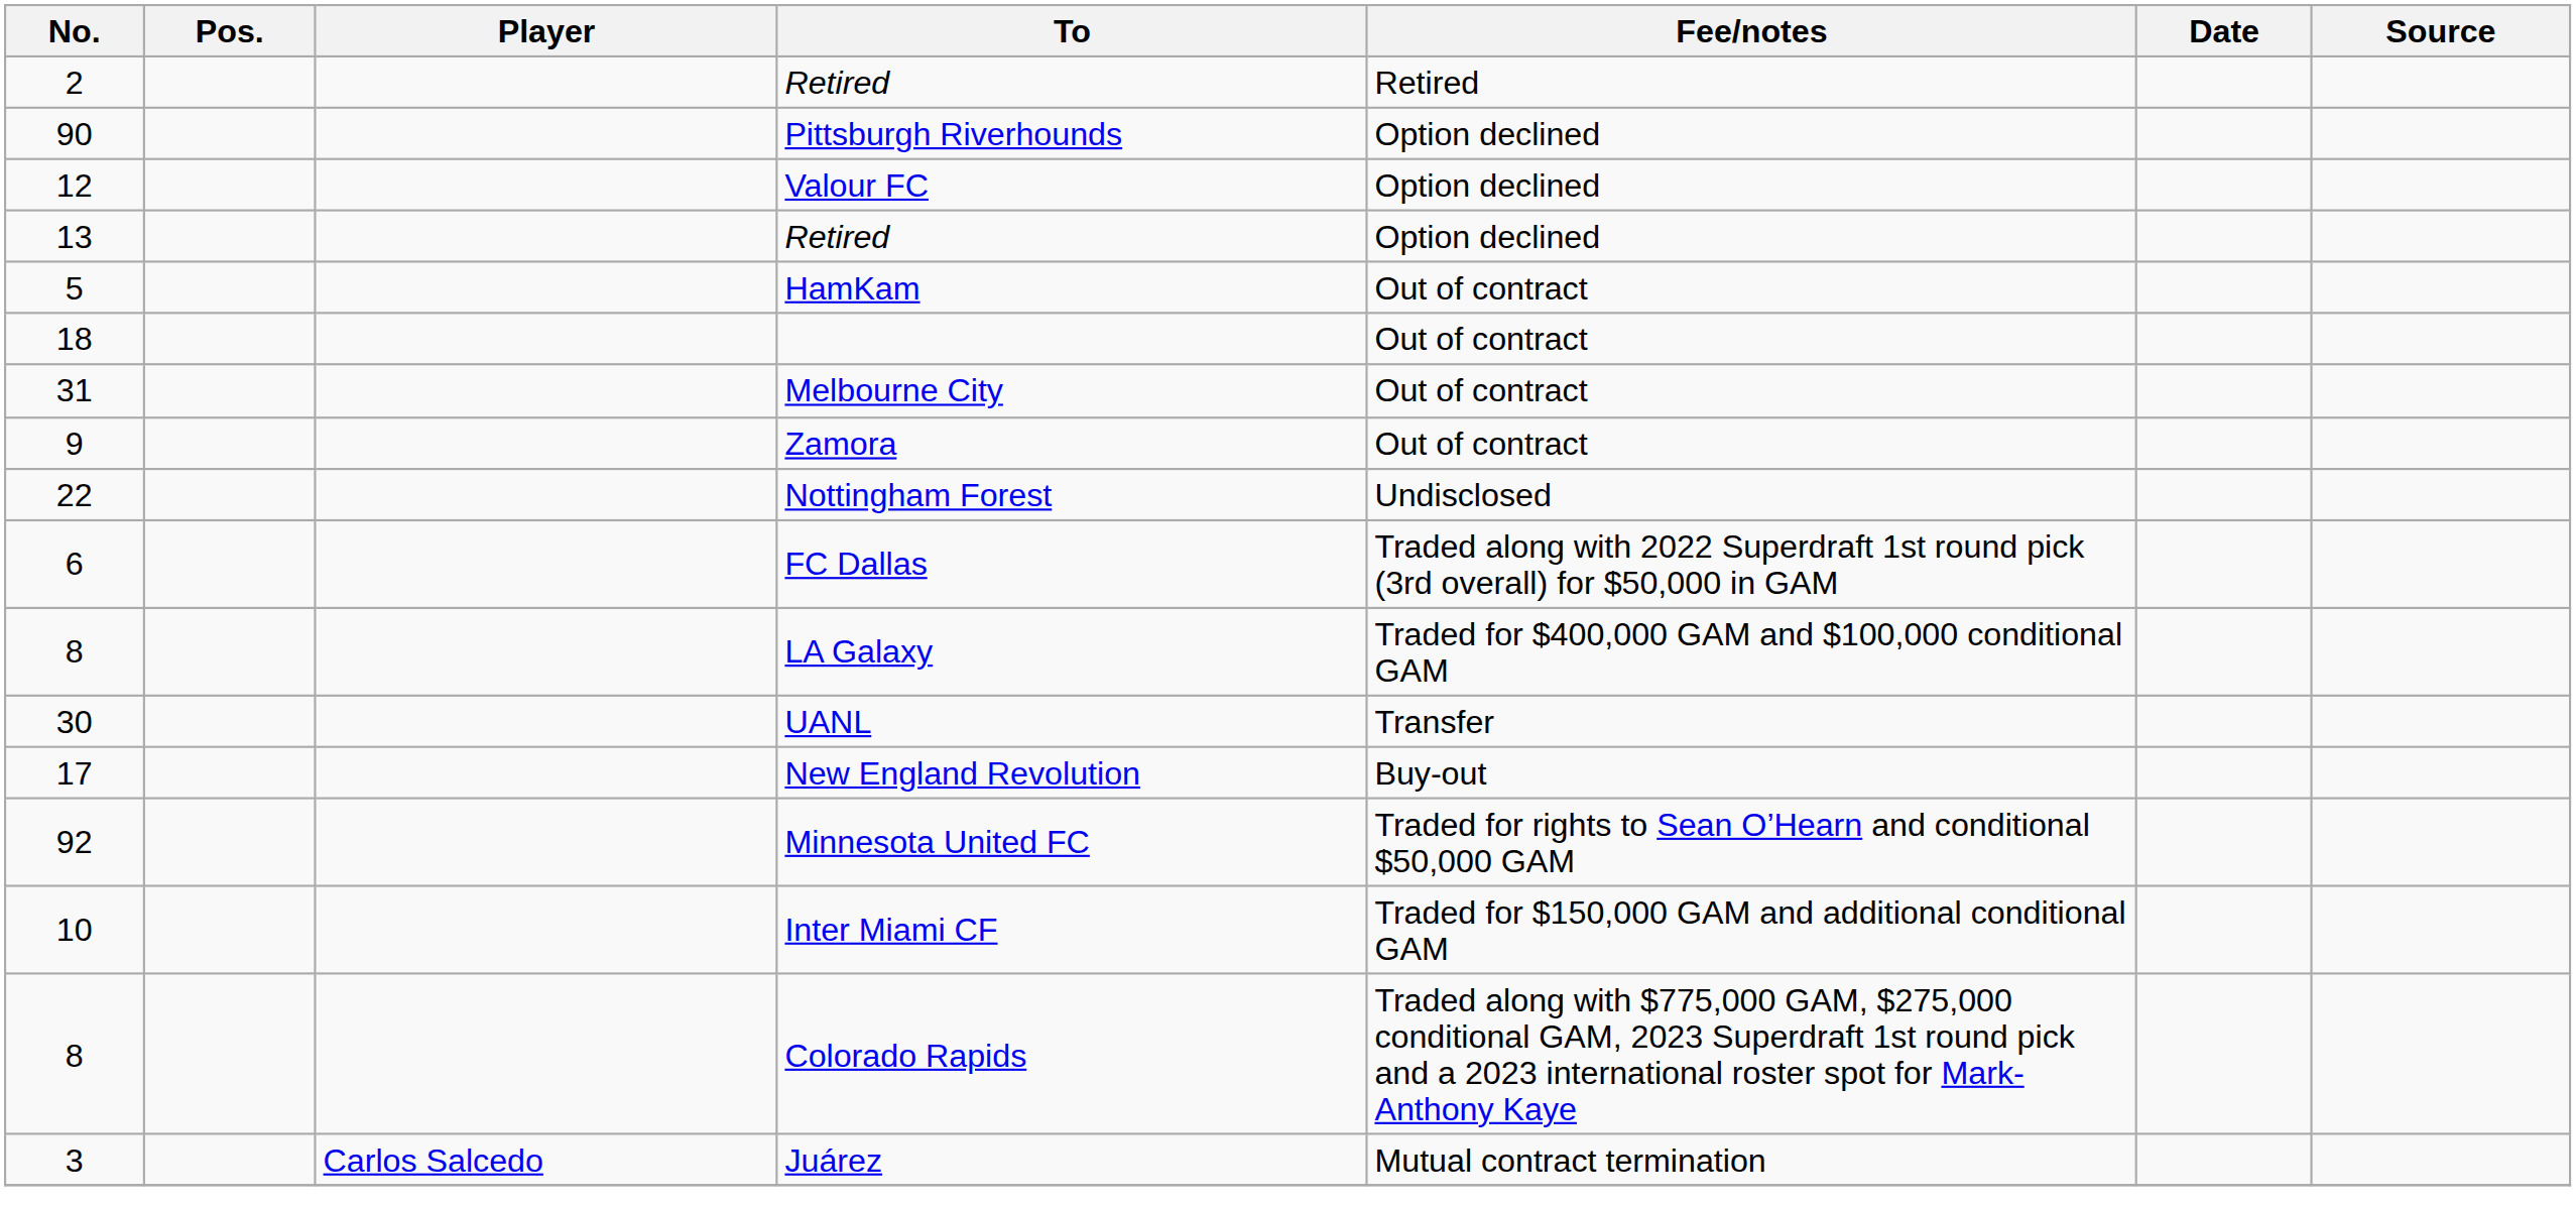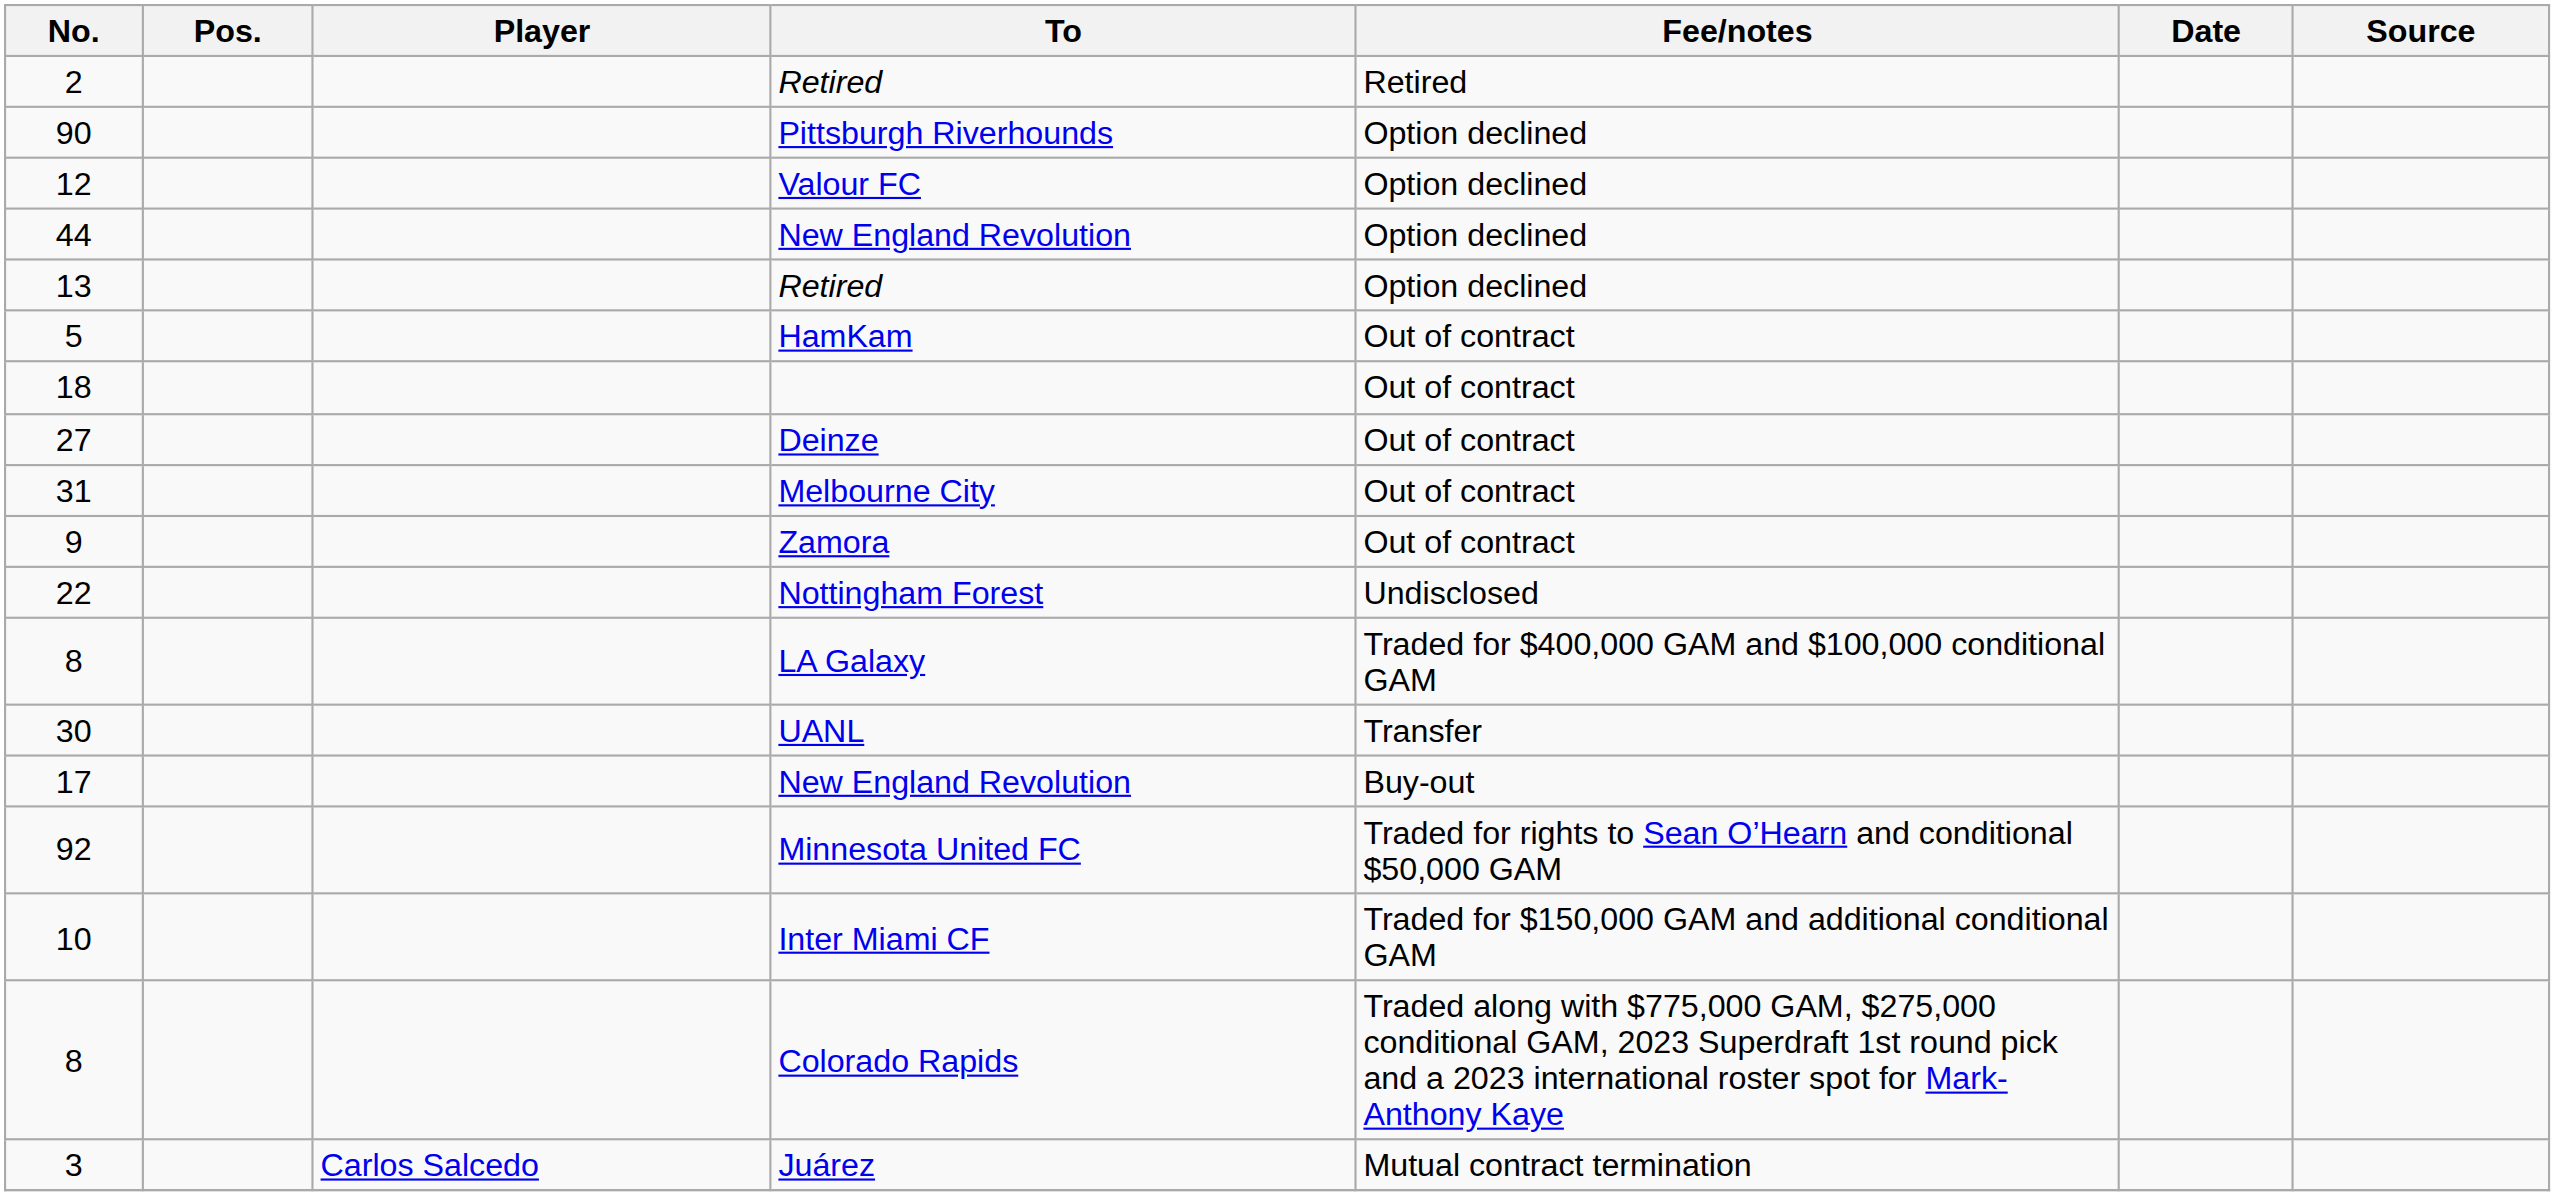 <table class="wikitable sortable" style=" text-align:center; font-size:95%; width:95%; text-align:left;">
 <tr>
 <th>No.</th>
 <th>Pos.</th>
 <th scope="col" style="width: 18%;">Player</th>
 <th scope="col" style="width: 23%;">To</th>
 <th scope="col" style="width: 30%;">Fee/notes</th>
 <th>Date</th>
 <th>Source</th>
 </tr>
 <tr>
 <td align=center>2</td>
 <td align=center></td>
 <td></td>
 <td><em>Retired</em></td>
 <td>Retired</td>
 <td></td>
 <td></td>
 </tr>
 <tr>
 <td align=center>90</td>
 <td align=center></td>
 <td></td>
 <td> <a href='#'>Pittsburgh Riverhounds</a></td>
 <td>Option declined</td>
 <td></td>
 <td></td>
 </tr>
 <tr>
 <td align=center>12</td>
 <td align=center></td>
 <td></td>
 <td> <a href='#'>Valour FC</a></td>
 <td>Option declined</td>
 <td></td>
 <td></td>
 </tr>
 <tr>
+<td align=center>44</td>
+<td align=center></td>
+<td></td>
+<td> <a href='#'>New England Revolution</a></td>
+<td>Option declined</td>
+<td></td>
+<td></td>
+</tr>
+<tr>
 <td align=center>13</td>
 <td align=center></td>
 <td></td>
 <td><em>Retired</em></td>
 <td>Option declined</td>
 <td></td>
 <td></td>
 </tr>
 <tr>
 <td align=center>5</td>
 <td align=center></td>
 <td></td>
 <td> <a href='#'>HamKam</a></td>
 <td>Out of contract</td>
 <td></td>
 <td></td>
 </tr>
 <tr>
 <td align=center>18</td>
 <td align=center></td>
 <td></td>
 <td></td>
+<td>Out of contract</td>
+<td></td>
+<td></td>
+</tr>
+<tr>
+<td align=center>27</td>
+<td align=center></td>
+<td></td>
+<td> <a href='#'>Deinze</a></td>
 <td>Out of contract</td>
 <td></td>
 <td></td>
 </tr>
 <tr>
 <td align=center>31</td>
 <td align=center></td>
 <td></td>
 <td> <a href='#'>Melbourne City</a></td>
 <td>Out of contract</td>
 <td></td>
 <td></td>
 </tr>
 <tr>
 <td align=center>9</td>
 <td align=center></td>
 <td></td>
 <td> <a href='#'>Zamora</a></td>
 <td>Out of contract</td>
 <td></td>
 <td></td>
 </tr>
 <tr>
 <td align=center>22</td>
 <td align=center></td>
 <td></td>
 <td> <a href='#'>Nottingham Forest</a></td>
 <td>Undisclosed</td>
-<td></td>
-<td></td>
-</tr>
-<tr>
-<td align=center>6</td>
-<td align=center></td>
-<td></td>
-<td> <a href='#'>FC Dallas</a></td>
-<td>Traded along with 2022 Superdraft 1st round pick (3rd overall) for $50,000 in GAM</td>
 <td></td>
 <td></td>
 </tr>
 <tr>
 <td align=center>8</td>
 <td align=center></td>
 <td></td>
 <td> <a href='#'>LA Galaxy</a></td>
 <td>Traded for $400,000 GAM and $100,000 conditional GAM</td>
 <td></td>
 <td></td>
 </tr>
 <tr>
 <td align=center>30</td>
 <td align=center></td>
 <td></td>
 <td> <a href='#'>UANL</a></td>
 <td>Transfer</td>
 <td></td>
 <td></td>
 </tr>
 <tr>
 <td align=center>17</td>
 <td align=center></td>
 <td></td>
 <td> <a href='#'>New England Revolution</a></td>
 <td>Buy-out</td>
 <td></td>
 <td></td>
 </tr>
 <tr>
 <td align=center>92</td>
 <td align=center></td>
 <td></td>
 <td> <a href='#'>Minnesota United FC</a></td>
 <td>Traded for rights to <a href='#'>Sean O’Hearn</a> and conditional $50,000 GAM</td>
 <td></td>
 <td></td>
 </tr>
 <tr>
 <td align=center>10</td>
 <td align=center></td>
 <td></td>
 <td> <a href='#'>Inter Miami CF</a></td>
 <td>Traded for $150,000 GAM and additional conditional GAM</td>
 <td></td>
 <td></td>
 </tr>
 <tr>
 <td align=center>8</td>
 <td align=center></td>
 <td></td>
 <td> <a href='#'>Colorado Rapids</a></td>
 <td>Traded along with $775,000 GAM, $275,000 conditional GAM, 2023 Superdraft 1st round pick and a 2023 international roster spot for <a href='#'>Mark-Anthony Kaye</a></td>
 <td></td>
 <td></td>
 </tr>
 <tr>
 <td align=center>3</td>
 <td align=center></td>
 <td> <a href='#'>Carlos Salcedo</a></td>
 <td> <a href='#'>Juárez</a></td>
 <td>Mutual contract termination</td>
 <td></td>
 <td></td>
 </tr>
 <tr>
 </tr>
 </table>
